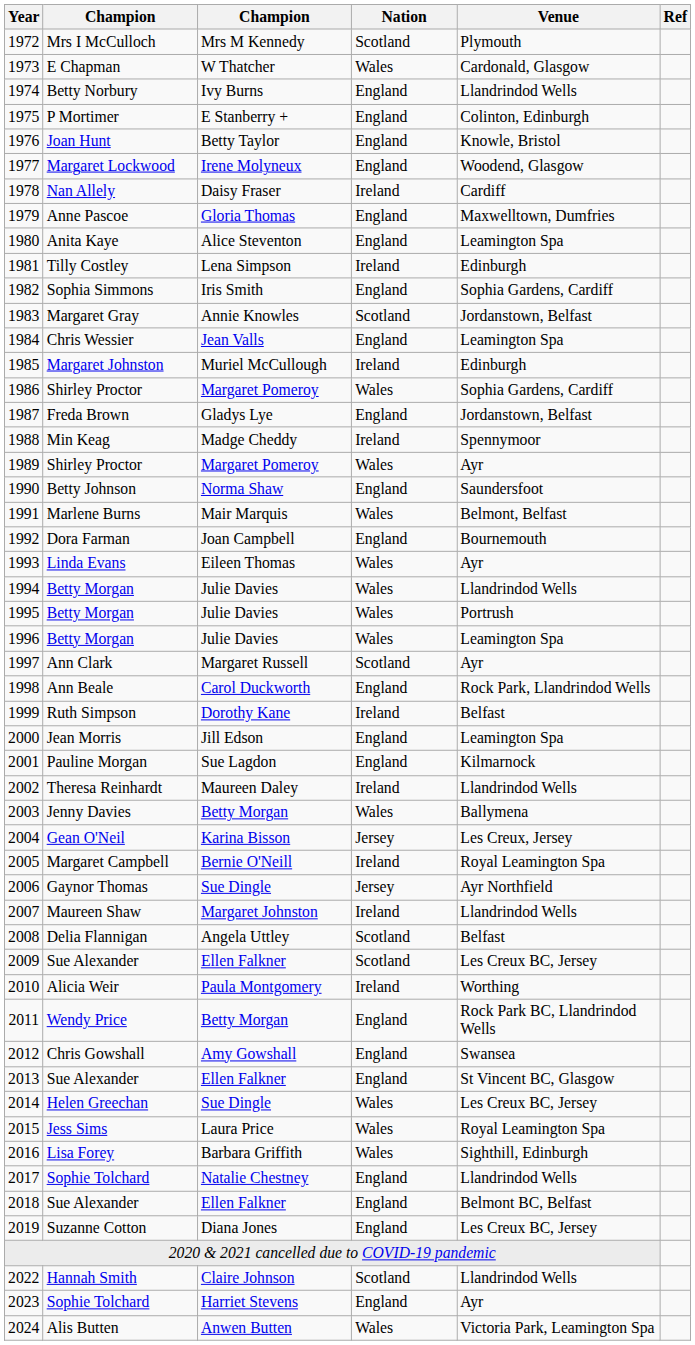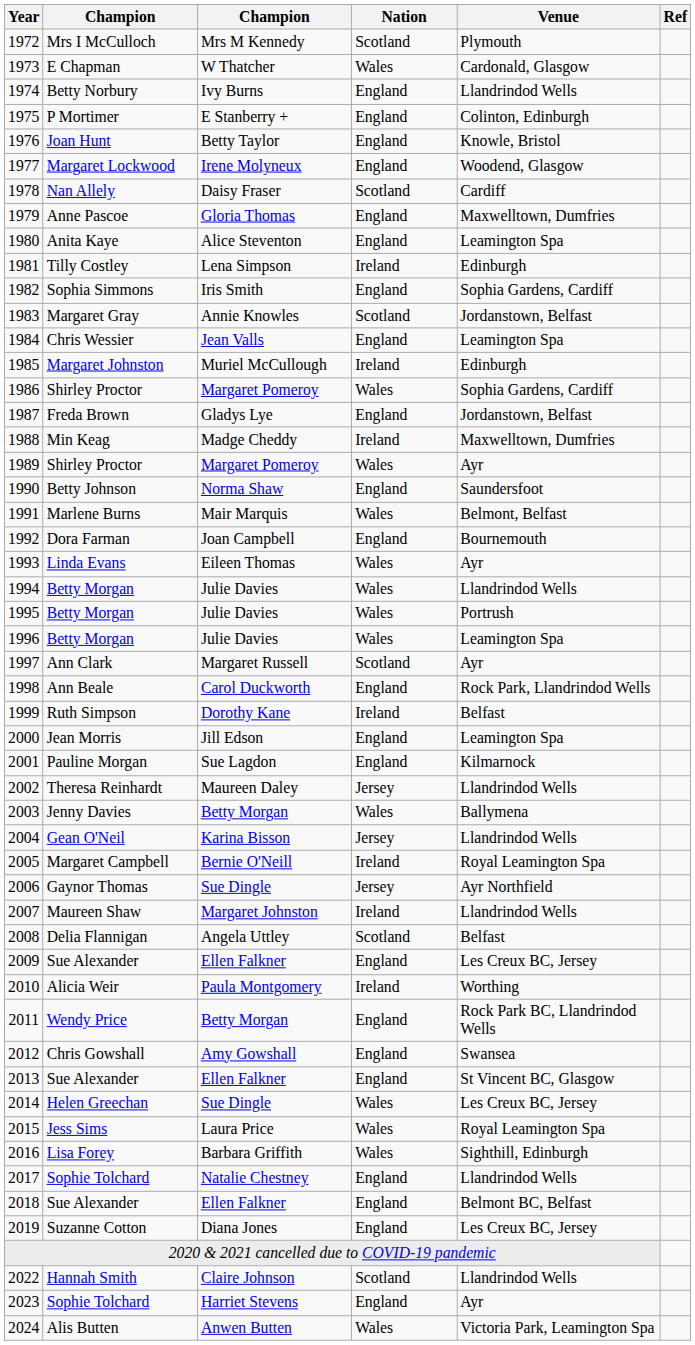 <table class="sortable wikitable">
 <tr>
 <th width="30">Year</th>
 <th width="150">Champion</th>
 <th width="150">Champion</th>
 <th width="100">Nation</th>
 <th width="200">Venue</th>
 <th width="20">Ref</th>
 </tr>
 <tr>
 <td align=center>1972</td>
 <td>Mrs I McCulloch</td>
 <td>Mrs M Kennedy</td>
 <td>Scotland</td>
 <td>Plymouth</td>
 <td></td>
 </tr>
 <tr>
 <td align=center>1973</td>
 <td>E Chapman</td>
 <td>W Thatcher</td>
 <td>Wales</td>
 <td>Cardonald, Glasgow</td>
 <td></td>
 </tr>
 <tr>
 <td align=center>1974</td>
 <td>Betty Norbury</td>
 <td>Ivy Burns</td>
 <td>England</td>
 <td>Llandrindod Wells</td>
 <td></td>
 </tr>
 <tr>
 <td align=center>1975</td>
 <td>P Mortimer</td>
 <td>E Stanberry +</td>
 <td>England</td>
 <td>Colinton, Edinburgh</td>
 <td></td>
 </tr>
 <tr>
 <td align=center>1976</td>
 <td><a href='#'>Joan Hunt</a></td>
 <td>Betty Taylor</td>
 <td>England</td>
 <td>Knowle, Bristol</td>
 <td></td>
 </tr>
 <tr>
 <td align=center>1977</td>
 <td><a href='#'>Margaret Lockwood</a></td>
 <td><a href='#'>Irene Molyneux</a></td>
 <td>England</td>
 <td>Woodend, Glasgow</td>
 <td></td>
 </tr>
 <tr>
 <td align=center>1978</td>
 <td><a href='#'>Nan Allely</a></td>
 <td>Daisy Fraser</td>
-<td>Ireland</td>
+<td>Scotland</td>
 <td>Cardiff</td>
 <td></td>
 </tr>
 <tr>
 <td align=center>1979</td>
 <td>Anne Pascoe</td>
 <td><a href='#'>Gloria Thomas</a></td>
 <td>England</td>
 <td>Maxwelltown, Dumfries</td>
 <td></td>
 </tr>
 <tr>
 <td align=center>1980</td>
 <td>Anita Kaye</td>
 <td>Alice Steventon</td>
 <td>England</td>
 <td>Leamington Spa</td>
 <td></td>
 </tr>
 <tr>
 <td align=center>1981</td>
 <td>Tilly Costley</td>
 <td>Lena Simpson</td>
 <td>Ireland</td>
 <td>Edinburgh</td>
 <td></td>
 </tr>
 <tr>
 <td align=center>1982</td>
 <td>Sophia Simmons</td>
 <td>Iris Smith</td>
 <td>England</td>
 <td>Sophia Gardens, Cardiff</td>
 <td></td>
 </tr>
 <tr>
 <td align=center>1983</td>
 <td>Margaret Gray</td>
 <td>Annie Knowles</td>
 <td>Scotland</td>
 <td>Jordanstown, Belfast</td>
 <td></td>
 </tr>
 <tr>
 <td align=center>1984</td>
 <td>Chris Wessier</td>
 <td><a href='#'>Jean Valls</a></td>
 <td>England</td>
 <td>Leamington Spa</td>
 <td></td>
 </tr>
 <tr>
 <td align=center>1985</td>
 <td><a href='#'>Margaret Johnston</a></td>
 <td>Muriel McCullough</td>
 <td>Ireland</td>
 <td>Edinburgh</td>
 <td></td>
 </tr>
 <tr>
 <td align=center>1986</td>
 <td>Shirley Proctor</td>
 <td><a href='#'>Margaret Pomeroy</a></td>
 <td>Wales</td>
 <td>Sophia Gardens, Cardiff</td>
 <td></td>
 </tr>
 <tr>
 <td align=center>1987</td>
 <td>Freda Brown</td>
 <td>Gladys Lye</td>
 <td>England</td>
 <td>Jordanstown, Belfast</td>
 <td></td>
 </tr>
 <tr>
 <td align=center>1988</td>
 <td>Min Keag</td>
 <td>Madge Cheddy</td>
 <td>Ireland</td>
-<td>Spennymoor</td>
+<td>Maxwelltown, Dumfries</td>
 <td></td>
 </tr>
 <tr>
 <td align=center>1989</td>
 <td>Shirley Proctor</td>
 <td><a href='#'>Margaret Pomeroy</a></td>
 <td>Wales</td>
 <td>Ayr</td>
 <td></td>
 </tr>
 <tr>
 <td align=center>1990</td>
 <td>Betty Johnson</td>
 <td><a href='#'>Norma Shaw</a></td>
 <td>England</td>
 <td>Saundersfoot</td>
 <td></td>
 </tr>
 <tr>
 <td align=center>1991</td>
 <td>Marlene Burns</td>
 <td>Mair Marquis</td>
 <td>Wales</td>
 <td>Belmont, Belfast</td>
 <td></td>
 </tr>
 <tr>
 <td align=center>1992</td>
 <td>Dora Farman</td>
 <td>Joan Campbell</td>
 <td>England</td>
 <td>Bournemouth</td>
 <td></td>
 </tr>
 <tr>
 <td align=center>1993</td>
 <td><a href='#'>Linda Evans</a></td>
 <td>Eileen Thomas</td>
 <td>Wales</td>
 <td>Ayr</td>
 <td></td>
 </tr>
 <tr>
 <td align=center>1994</td>
 <td><a href='#'>Betty Morgan</a></td>
 <td>Julie Davies</td>
 <td>Wales</td>
 <td>Llandrindod Wells</td>
 <td></td>
 </tr>
 <tr>
 <td align=center>1995</td>
 <td><a href='#'>Betty Morgan</a></td>
 <td>Julie Davies</td>
 <td>Wales</td>
 <td>Portrush</td>
 <td></td>
 </tr>
 <tr>
 <td align=center>1996</td>
 <td><a href='#'>Betty Morgan</a></td>
 <td>Julie Davies</td>
 <td>Wales</td>
 <td>Leamington Spa</td>
 <td></td>
 </tr>
 <tr>
 <td align=center>1997</td>
 <td>Ann Clark</td>
 <td>Margaret Russell</td>
 <td>Scotland</td>
 <td>Ayr</td>
 <td></td>
 </tr>
 <tr>
 <td align=center>1998</td>
 <td>Ann Beale</td>
 <td><a href='#'>Carol Duckworth</a></td>
 <td>England</td>
 <td>Rock Park, Llandrindod Wells</td>
 <td></td>
 </tr>
 <tr>
 <td align=center>1999</td>
 <td>Ruth Simpson</td>
 <td><a href='#'>Dorothy Kane</a></td>
 <td>Ireland</td>
 <td>Belfast</td>
 <td></td>
 </tr>
 <tr>
 <td align=center>2000</td>
 <td>Jean Morris</td>
 <td>Jill Edson</td>
 <td>England</td>
 <td>Leamington Spa</td>
 <td></td>
 </tr>
 <tr>
 <td align=center>2001</td>
 <td>Pauline Morgan</td>
 <td>Sue Lagdon</td>
 <td>England</td>
 <td>Kilmarnock</td>
 <td></td>
 </tr>
 <tr>
 <td align=center>2002</td>
 <td>Theresa Reinhardt</td>
 <td>Maureen Daley</td>
-<td>Ireland</td>
+<td>Jersey</td>
 <td>Llandrindod Wells</td>
 <td></td>
 </tr>
 <tr>
 <td align=center>2003</td>
 <td>Jenny Davies</td>
 <td><a href='#'>Betty Morgan</a></td>
 <td>Wales</td>
 <td>Ballymena</td>
 <td></td>
 </tr>
 <tr>
 <td align=center>2004</td>
 <td><a href='#'>Gean O'Neil</a></td>
 <td><a href='#'>Karina Bisson</a></td>
 <td>Jersey</td>
-<td>Les Creux, Jersey</td>
+<td>Llandrindod Wells</td>
 <td></td>
 </tr>
 <tr>
 <td align=center>2005</td>
 <td>Margaret Campbell</td>
 <td><a href='#'>Bernie O'Neill</a></td>
 <td>Ireland</td>
 <td>Royal Leamington Spa</td>
 <td></td>
 </tr>
 <tr>
 <td align=center>2006</td>
 <td>Gaynor Thomas</td>
 <td><a href='#'>Sue Dingle</a></td>
 <td>Jersey</td>
 <td>Ayr Northfield</td>
 <td></td>
 </tr>
 <tr>
 <td align=center>2007</td>
 <td>Maureen Shaw</td>
 <td><a href='#'>Margaret Johnston</a></td>
 <td>Ireland</td>
 <td>Llandrindod Wells</td>
 <td></td>
 </tr>
 <tr>
 <td align=center>2008</td>
 <td>Delia Flannigan</td>
 <td>Angela Uttley</td>
 <td>Scotland</td>
 <td>Belfast</td>
 <td></td>
 </tr>
 <tr>
 <td align=center>2009</td>
 <td>Sue Alexander</td>
 <td><a href='#'>Ellen Falkner</a></td>
-<td>Scotland</td>
+<td>England</td>
 <td>Les Creux BC, Jersey</td>
 <td></td>
 </tr>
 <tr>
 <td align=center>2010</td>
 <td>Alicia Weir</td>
 <td><a href='#'>Paula Montgomery</a></td>
 <td>Ireland</td>
 <td>Worthing</td>
 <td></td>
 </tr>
 <tr>
 <td align=center>2011</td>
 <td><a href='#'>Wendy Price</a></td>
 <td><a href='#'>Betty Morgan</a></td>
 <td>England</td>
 <td>Rock Park BC, Llandrindod Wells</td>
 <td></td>
 </tr>
 <tr>
 <td align=center>2012</td>
 <td>Chris Gowshall</td>
 <td><a href='#'>Amy Gowshall</a></td>
 <td>England</td>
 <td>Swansea</td>
 <td></td>
 </tr>
 <tr>
 <td align=center>2013</td>
 <td>Sue Alexander</td>
 <td><a href='#'>Ellen Falkner</a></td>
 <td>England</td>
 <td>St Vincent BC, Glasgow</td>
 <td></td>
 </tr>
 <tr>
 <td align=center>2014</td>
 <td><a href='#'>Helen Greechan</a></td>
 <td><a href='#'>Sue Dingle</a></td>
 <td>Wales</td>
 <td>Les Creux BC, Jersey</td>
 <td></td>
 </tr>
 <tr>
 <td align=center>2015</td>
 <td><a href='#'>Jess Sims</a></td>
 <td>Laura Price</td>
 <td>Wales</td>
 <td>Royal Leamington Spa</td>
 <td></td>
 </tr>
 <tr>
 <td align=center>2016</td>
 <td><a href='#'>Lisa Forey</a></td>
 <td>Barbara Griffith</td>
 <td>Wales</td>
 <td>Sighthill, Edinburgh</td>
 <td></td>
 </tr>
 <tr>
 <td align=center>2017</td>
 <td><a href='#'>Sophie Tolchard</a></td>
 <td><a href='#'>Natalie Chestney</a></td>
 <td>England</td>
 <td>Llandrindod Wells</td>
 <td></td>
 </tr>
 <tr>
 <td align=center>2018</td>
 <td>Sue Alexander</td>
 <td><a href='#'>Ellen Falkner</a></td>
 <td>England</td>
 <td>Belmont BC, Belfast</td>
 <td></td>
 </tr>
 <tr>
 <td align=center>2019</td>
 <td>Suzanne Cotton</td>
 <td>Diana Jones</td>
 <td>England</td>
 <td>Les Creux BC, Jersey</td>
 <td></td>
 </tr>
 <tr>
 <td style="text-align:center" colspan=5 bgcolor="ececec"><em>2020 & 2021 cancelled due to <a href='#'>COVID-19 pandemic</a></em></td>
 <td></td>
 </tr>
 <tr>
 <td align=center>2022</td>
 <td><a href='#'>Hannah Smith</a></td>
 <td><a href='#'>Claire Johnson</a></td>
 <td>Scotland</td>
 <td>Llandrindod Wells</td>
 <td></td>
 </tr>
 <tr>
 <td align=center>2023</td>
 <td><a href='#'>Sophie Tolchard</a></td>
 <td><a href='#'>Harriet Stevens</a></td>
 <td>England</td>
 <td>Ayr</td>
 <td></td>
 </tr>
 <tr>
 <td align=center>2024</td>
 <td>Alis Butten</td>
 <td><a href='#'>Anwen Butten</a></td>
 <td>Wales</td>
 <td>Victoria Park, Leamington Spa</td>
 <td></td>
 </tr>
 </table>
